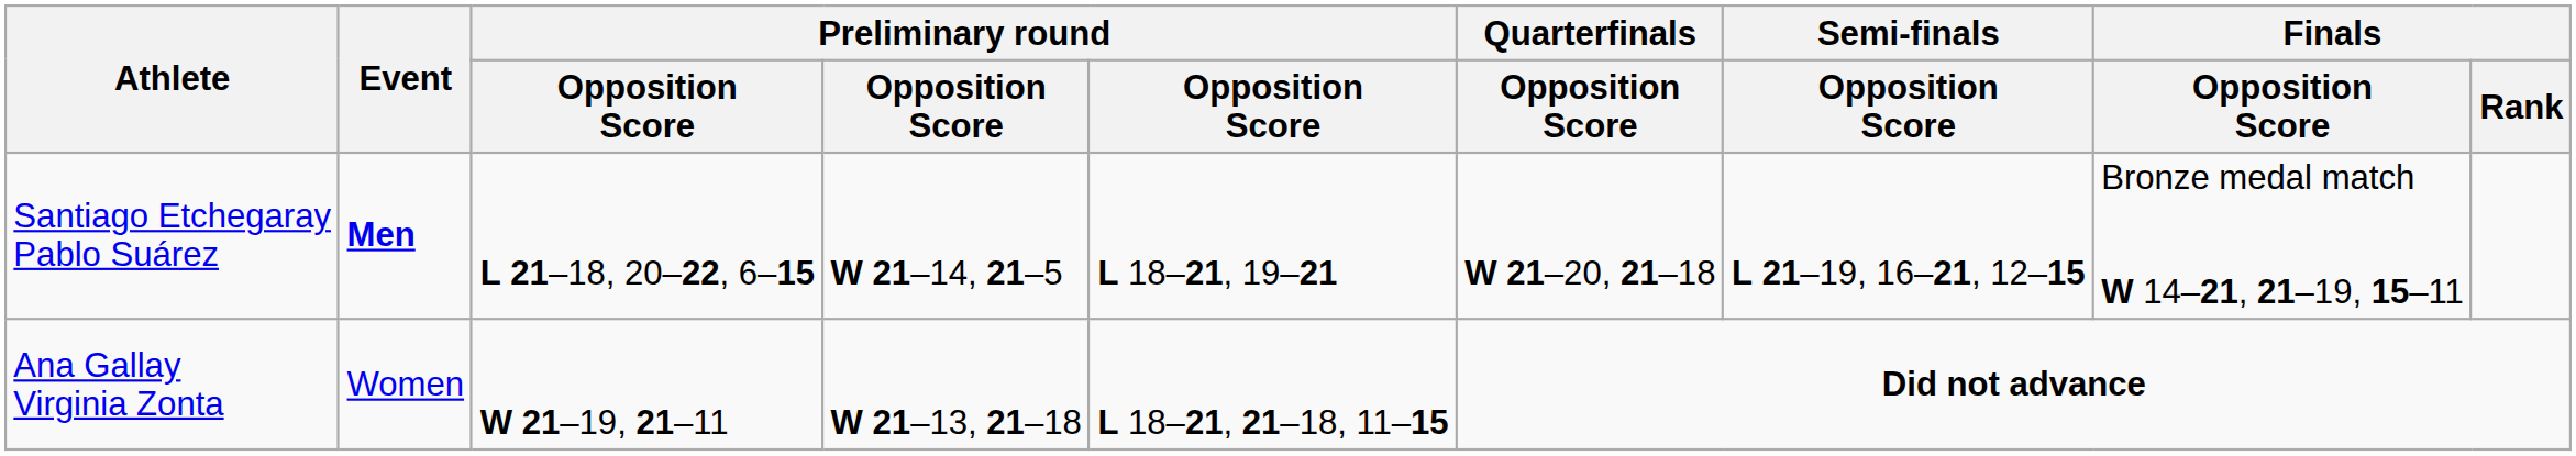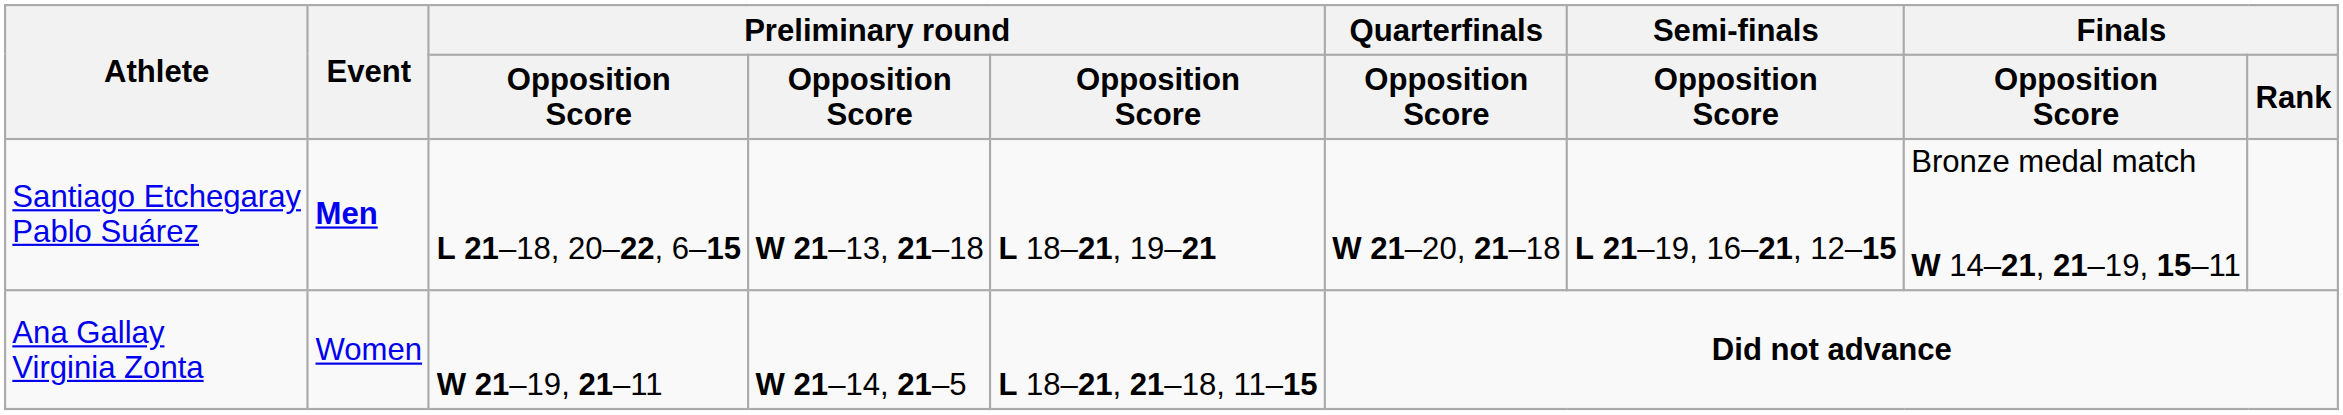 <table class="wikitable" border="1" style="font-size:90%">
 <tr>
 <th rowspan=2>Athlete</th>
 <th rowspan=2>Event</th>
 <th colspan=3>Preliminary round</th>
 <th>Quarterfinals</th>
 <th>Semi-finals</th>
 <th colspan=2>Finals</th>
 </tr>
 <tr>
 <th>Opposition<br>Score</th>
 <th>Opposition<br>Score</th>
 <th>Opposition<br>Score</th>
 <th>Opposition<br>Score</th>
 <th>Opposition<br>Score</th>
 <th>Opposition<br>Score</th>
 <th>Rank</th>
 </tr>
 <tr>
 <td><a href='#'>Santiago Etchegaray</a><br><a href='#'>Pablo Suárez</a></td>
 <td><strong><a href='#'>Men</a></strong></td>
 <td><br><br><strong>L</strong> <strong>21</strong>–18, 20–<strong>22</strong>, 6–<strong>15</strong></td>
-<td><br><br><strong>W</strong> <strong>21</strong>–14, <strong>21</strong>–5</td>
+<td><br><br><strong>W</strong> <strong>21</strong>–13, <strong>21</strong>–18</td>
 <td><br><br><strong>L</strong> 18–<strong>21</strong>, 19–<strong>21</strong></td>
 <td><br><br><strong>W</strong> <strong>21</strong>–20, <strong>21</strong>–18</td>
 <td><br><br><strong>L</strong> <strong>21</strong>–19, 16–<strong>21</strong>, 12–<strong>15</strong></td>
 <td>Bronze medal match<br><br><br><strong>W</strong> 14–<strong>21</strong>, <strong>21</strong>–19, <strong>15</strong>–11<br> </td>
 </tr>
 <tr>
 <td><a href='#'>Ana Gallay</a><br><a href='#'>Virginia Zonta</a></td>
 <td><a href='#'>Women</a></td>
 <td><br><br><strong>W</strong> <strong>21</strong>–19, <strong>21</strong>–11</td>
-<td><br><br><strong>W</strong> <strong>21</strong>–13, <strong>21</strong>–18</td>
+<td><br><br><strong>W</strong> <strong>21</strong>–14, <strong>21</strong>–5</td>
 <td><br><br><strong>L</strong> 18–<strong>21</strong>, <strong>21</strong>–18, 11–<strong>15</strong></td>
 <td align="center" colspan="7"><strong>Did not advance</strong></td>
 </tr>
 </table>
